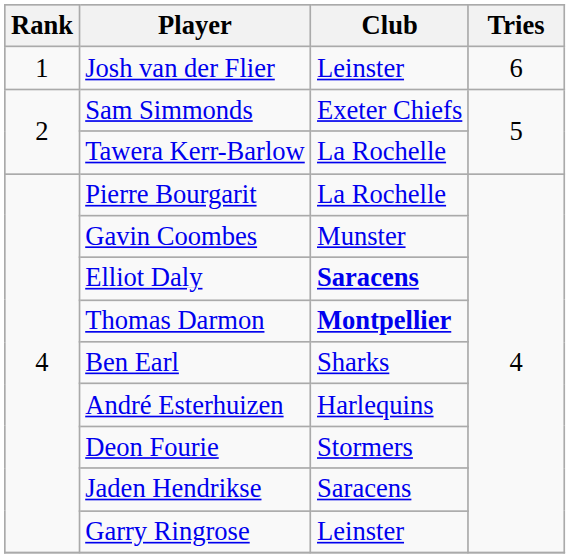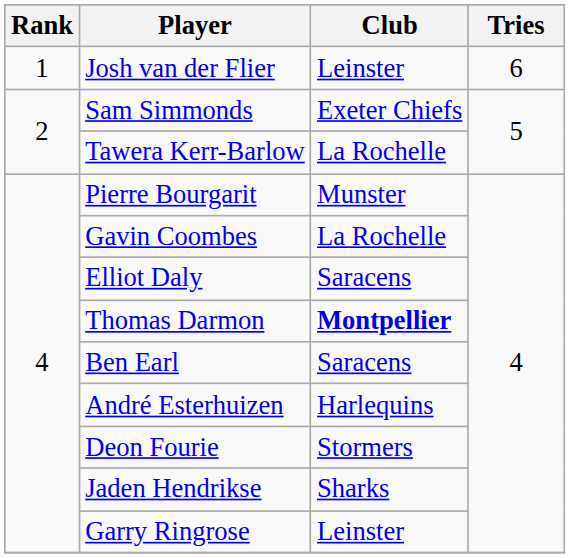 <table class="wikitable" style="text-align:center">
 <tr>
 <th>Rank</th>
 <th>Player</th>
 <th>Club</th>
 <th style="width:50px;">Tries</th>
 </tr>
 <tr>
 <td>1</td>
 <td align=left> <a href='#'>Josh van der Flier</a></td>
 <td align=left> <a href='#'>Leinster</a></td>
 <td>6</td>
 </tr>
 <tr>
 <td rowspan=2>2</td>
 <td align=left> <a href='#'>Sam Simmonds</a></td>
 <td align=left> <a href='#'>Exeter Chiefs</a></td>
 <td rowspan=2>5</td>
 </tr>
 <tr>
 <td align=left> <a href='#'>Tawera Kerr-Barlow</a></td>
 <td align=left> <a href='#'>La Rochelle</a></td>
 </tr>
 <tr>
 <td rowspan=9>4</td>
 <td align=left> <a href='#'>Pierre Bourgarit</a></td>
-<td align=left> <a href='#'>La Rochelle</a></td>
+<td align=left> <a href='#'>Munster</a></td>
 <td rowspan=9>4</td>
 </tr>
 <tr>
 <td align=left> <a href='#'>Gavin Coombes</a></td>
-<td align=left> <a href='#'>Munster</a></td>
+<td align=left> <a href='#'>La Rochelle</a></td>
 </tr>
 <tr>
 <td align=left> <a href='#'>Elliot Daly</a></td>
-<td align=left><strong> <a href='#'>Saracens</a></strong></td>
+<td align=left> <a href='#'>Saracens</a></td>
 </tr>
 <tr>
 <td align=left> <a href='#'>Thomas Darmon</a></td>
 <td align=left><strong> <a href='#'>Montpellier</a></strong></td>
 </tr>
 <tr>
 <td align=left> <a href='#'>Ben Earl</a></td>
-<td align=left> <a href='#'>Sharks</a></td>
+<td align=left> <a href='#'>Saracens</a></td>
 </tr>
 <tr>
 <td align=left> <a href='#'>André Esterhuizen</a></td>
 <td align=left> <a href='#'>Harlequins</a></td>
 </tr>
 <tr>
 <td align=left> <a href='#'>Deon Fourie</a></td>
 <td align=left> <a href='#'>Stormers</a></td>
 </tr>
 <tr>
 <td align=left> <a href='#'>Jaden Hendrikse</a></td>
-<td align=left> <a href='#'>Saracens</a></td>
+<td align=left> <a href='#'>Sharks</a></td>
 </tr>
 <tr>
 <td align=left> <a href='#'>Garry Ringrose</a></td>
 <td align=left> <a href='#'>Leinster</a></td>
 </tr>
 <tr>
 </tr>
 </table>
